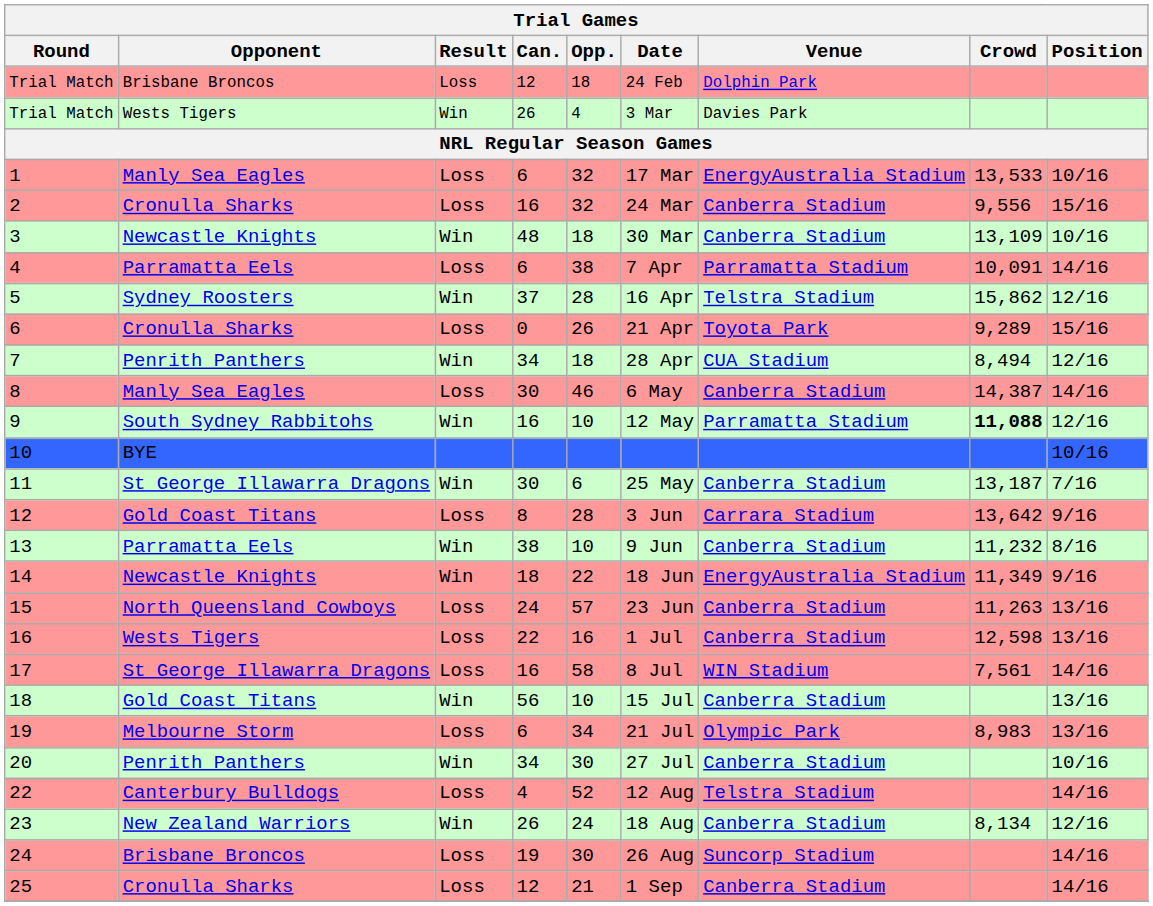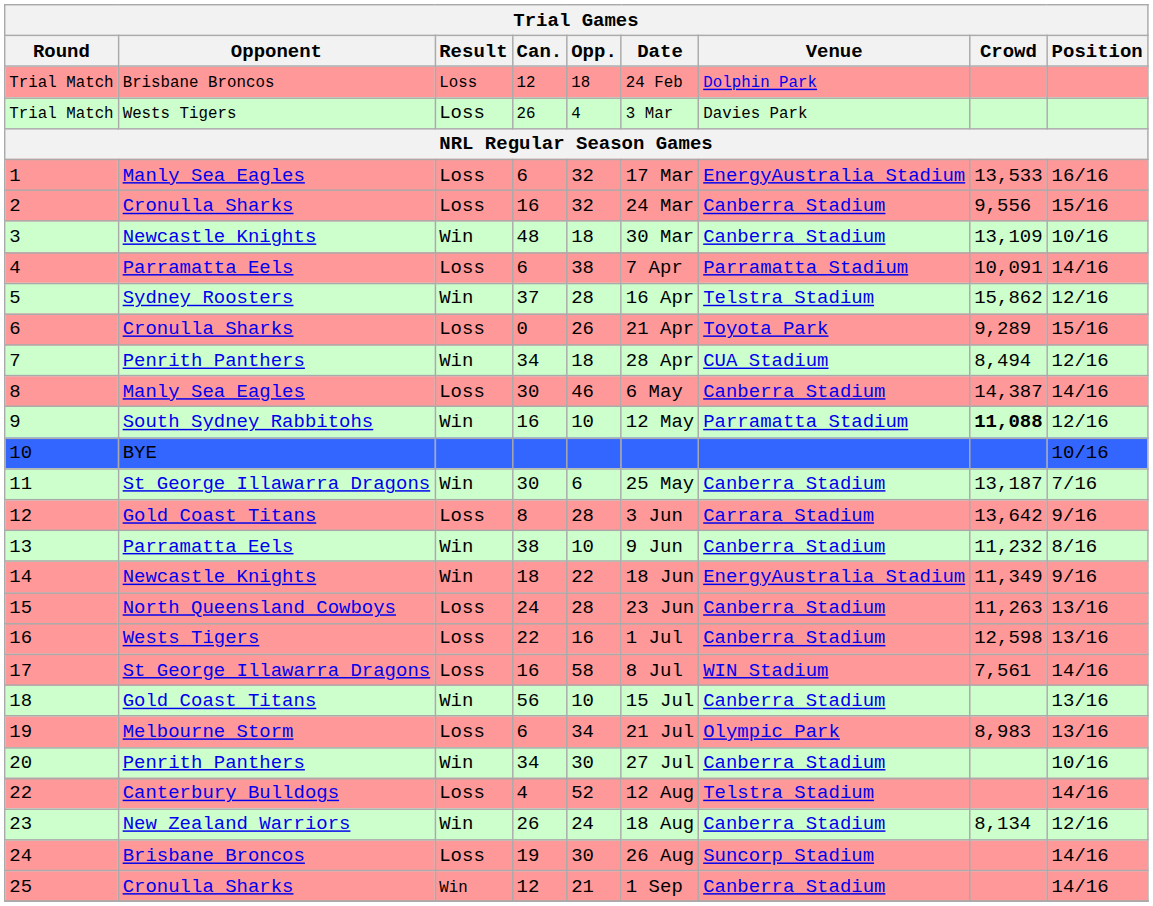 <table class="wikitable" style="text-align:left;">
 <tr>
 <th colspan="9">Trial Games</th>
 </tr>
 <tr>
 <th>Round</th>
 <th>Opponent</th>
 <th>Result</th>
 <th>Can.</th>
 <th>Opp.</th>
 <th>Date</th>
 <th>Venue</th>
 <th>Crowd</th>
 <th>Position</th>
 </tr>
 <tr bgcolor="#ff9999">
 <td><small>Trial Match</small></td>
 <td><small>Brisbane Broncos</small></td>
 <td><small>Loss</small></td>
 <td><small>12</small></td>
 <td><small>18</small></td>
 <td><small>24 Feb</small></td>
 <td><small><a href='#'>Dolphin Park</a></small></td>
 <td></td>
 <td></td>
 </tr>
 <tr bgcolor="#ccffcc">
 <td><small>Trial Match</small></td>
 <td><small>Wests Tigers</small></td>
-<td><small>Win</small></td>
+<td>Loss</td>
 <td><small>26</small></td>
 <td><small>4</small></td>
 <td><small>3 Mar</small></td>
 <td><small>Davies Park</small></td>
 <td></td>
 <td></td>
 </tr>
 <tr>
 <th colspan="9">NRL Regular Season Games</th>
 </tr>
 <tr bgcolor="#ff9999">
 <td>1</td>
 <td><a href='#'>Manly Sea Eagles</a></td>
 <td>Loss</td>
 <td>6</td>
 <td>32</td>
 <td>17 Mar</td>
 <td><a href='#'>EnergyAustralia Stadium</a></td>
 <td>13,533</td>
-<td>10/16</td>
+<td>16/16</td>
 </tr>
 <tr bgcolor="#ff9999">
 <td>2</td>
 <td><a href='#'>Cronulla Sharks</a></td>
 <td>Loss</td>
 <td>16</td>
 <td>32</td>
 <td>24 Mar</td>
 <td><a href='#'>Canberra Stadium</a></td>
 <td>9,556</td>
 <td>15/16</td>
 </tr>
 <tr bgcolor="#ccffcc">
 <td>3</td>
 <td><a href='#'>Newcastle Knights</a></td>
 <td>Win</td>
 <td>48</td>
 <td>18</td>
 <td>30 Mar</td>
 <td><a href='#'>Canberra Stadium</a></td>
 <td>13,109</td>
 <td>10/16</td>
 </tr>
 <tr bgcolor="#ff9999">
 <td>4</td>
 <td><a href='#'>Parramatta Eels</a></td>
 <td>Loss</td>
 <td>6</td>
 <td>38</td>
 <td>7 Apr</td>
 <td><a href='#'>Parramatta Stadium</a></td>
 <td>10,091</td>
 <td>14/16</td>
 </tr>
 <tr bgcolor="#ccffcc">
 <td>5</td>
 <td><a href='#'>Sydney Roosters</a></td>
 <td>Win</td>
 <td>37</td>
 <td>28</td>
 <td>16 Apr</td>
 <td><a href='#'>Telstra Stadium</a></td>
 <td>15,862</td>
 <td>12/16</td>
 </tr>
 <tr bgcolor="#ff9999">
 <td>6</td>
 <td><a href='#'>Cronulla Sharks</a></td>
 <td>Loss</td>
 <td>0</td>
 <td>26</td>
 <td>21 Apr</td>
 <td><a href='#'>Toyota Park</a></td>
 <td>9,289</td>
 <td>15/16</td>
 </tr>
 <tr bgcolor="#ccffcc">
 <td>7</td>
 <td><a href='#'>Penrith Panthers</a></td>
 <td>Win</td>
 <td>34</td>
 <td>18</td>
 <td>28 Apr</td>
 <td><a href='#'>CUA Stadium</a></td>
 <td>8,494</td>
 <td>12/16</td>
 </tr>
 <tr bgcolor="#ff9999">
 <td>8</td>
 <td><a href='#'>Manly Sea Eagles</a></td>
 <td>Loss</td>
 <td>30</td>
 <td>46</td>
 <td>6 May</td>
 <td><a href='#'>Canberra Stadium</a></td>
 <td>14,387</td>
 <td>14/16</td>
 </tr>
 <tr bgcolor="#ccffcc">
 <td>9</td>
 <td><a href='#'>South Sydney Rabbitohs</a></td>
 <td>Win</td>
 <td>16</td>
 <td>10</td>
 <td>12 May</td>
 <td><a href='#'>Parramatta Stadium</a></td>
 <td><strong>11,088</strong></td>
 <td>12/16</td>
 </tr>
 <tr bgcolor="#3366ff">
 <td>10</td>
 <td>BYE</td>
 <td></td>
 <td></td>
 <td></td>
 <td></td>
 <td></td>
 <td></td>
 <td>10/16</td>
 </tr>
 <tr bgcolor="#ccffcc">
 <td>11</td>
 <td><a href='#'>St George Illawarra Dragons</a></td>
 <td>Win</td>
 <td>30</td>
 <td>6</td>
 <td>25 May</td>
 <td><a href='#'>Canberra Stadium</a></td>
 <td>13,187</td>
 <td>7/16</td>
 </tr>
 <tr bgcolor="#ff9999">
 <td>12</td>
 <td><a href='#'>Gold Coast Titans</a></td>
 <td>Loss</td>
 <td>8</td>
 <td>28</td>
 <td>3 Jun</td>
 <td><a href='#'>Carrara Stadium</a></td>
 <td>13,642</td>
 <td>9/16</td>
 </tr>
 <tr bgcolor="#ccffcc">
 <td>13</td>
 <td><a href='#'>Parramatta Eels</a></td>
 <td>Win</td>
 <td>38</td>
 <td>10</td>
 <td>9 Jun</td>
 <td><a href='#'>Canberra Stadium</a></td>
 <td>11,232</td>
 <td>8/16</td>
 </tr>
 <tr bgcolor="#ff9999">
 <td>14</td>
 <td><a href='#'>Newcastle Knights</a></td>
 <td>Win</td>
 <td>18</td>
 <td>22</td>
 <td>18 Jun</td>
 <td><a href='#'>EnergyAustralia Stadium</a></td>
 <td>11,349</td>
 <td>9/16</td>
 </tr>
 <tr bgcolor="#ff9999">
 <td>15</td>
 <td><a href='#'>North Queensland Cowboys</a></td>
 <td>Loss</td>
 <td>24</td>
-<td>57</td>
+<td>28</td>
 <td>23 Jun</td>
 <td><a href='#'>Canberra Stadium</a></td>
 <td>11,263</td>
 <td>13/16</td>
 </tr>
 <tr bgcolor="#ff9999">
 <td>16</td>
 <td><a href='#'>Wests Tigers</a></td>
 <td>Loss</td>
 <td>22</td>
 <td>16</td>
 <td>1 Jul</td>
 <td><a href='#'>Canberra Stadium</a></td>
 <td>12,598</td>
 <td>13/16</td>
 </tr>
 <tr bgcolor="#ff9999">
 <td>17</td>
 <td><a href='#'>St George Illawarra Dragons</a></td>
 <td>Loss</td>
 <td>16</td>
 <td>58</td>
 <td>8 Jul</td>
 <td><a href='#'>WIN Stadium</a></td>
 <td>7,561</td>
 <td>14/16</td>
 </tr>
 <tr bgcolor="#ccffcc">
 <td>18</td>
 <td><a href='#'>Gold Coast Titans</a></td>
 <td>Win</td>
 <td>56</td>
 <td>10</td>
 <td>15 Jul</td>
 <td><a href='#'>Canberra Stadium</a></td>
 <td></td>
 <td>13/16</td>
 </tr>
 <tr bgcolor="#ff9999">
 <td>19</td>
 <td><a href='#'>Melbourne Storm</a></td>
 <td>Loss</td>
 <td>6</td>
 <td>34</td>
 <td>21 Jul</td>
 <td><a href='#'>Olympic Park</a></td>
 <td>8,983</td>
 <td>13/16</td>
 </tr>
 <tr bgcolor="#ccffcc">
 <td>20</td>
 <td><a href='#'>Penrith Panthers</a></td>
 <td>Win</td>
 <td>34</td>
 <td>30</td>
 <td>27 Jul</td>
 <td><a href='#'>Canberra Stadium</a></td>
 <td></td>
 <td>10/16</td>
 </tr>
 <tr bgcolor="#ff9999"| 21 ||>
 </tr>
 <tr bgcolor="#ff9999">
 <td>22</td>
 <td><a href='#'>Canterbury Bulldogs</a></td>
 <td>Loss</td>
 <td>4</td>
 <td>52</td>
 <td>12 Aug</td>
 <td><a href='#'>Telstra Stadium</a></td>
 <td></td>
 <td>14/16</td>
 </tr>
 <tr bgcolor="#ccffcc">
 <td>23</td>
 <td><a href='#'>New Zealand Warriors</a></td>
 <td>Win</td>
 <td>26</td>
 <td>24</td>
 <td>18 Aug</td>
 <td><a href='#'>Canberra Stadium</a></td>
 <td>8,134</td>
 <td>12/16</td>
 </tr>
 <tr bgcolor="#ff9999">
 <td>24</td>
 <td><a href='#'>Brisbane Broncos</a></td>
 <td>Loss</td>
 <td>19</td>
 <td>30</td>
 <td>26 Aug</td>
 <td><a href='#'>Suncorp Stadium</a></td>
 <td></td>
 <td>14/16</td>
 </tr>
 <tr bgcolor="#ff9999">
 <td>25</td>
 <td><a href='#'>Cronulla Sharks</a></td>
-<td>Loss</td>
+<td><small>Win</small></td>
 <td>12</td>
 <td>21</td>
 <td>1 Sep</td>
 <td><a href='#'>Canberra Stadium</a></td>
 <td></td>
 <td>14/16</td>
 </tr>
 <tr>
 </tr>
 </table>
